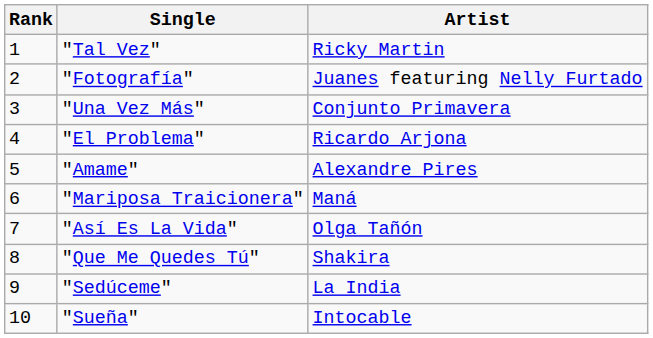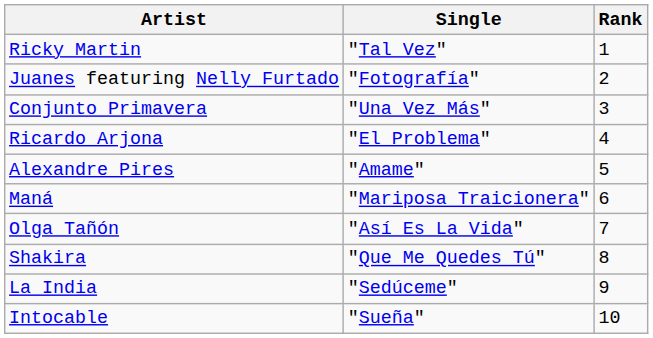 <table class="wikitable sortable">
 <tr>
+<th>Artist</th>
+<th>Single</th>
 <th>Rank</th>
-<th>Single</th>
-<th>Artist</th>
 </tr>
 <tr>
+<td><a href='#'>Ricky Martin</a></td>
+<td>"<a href='#'>Tal Vez</a>"</td>
 <td>1</td>
-<td>"<a href='#'>Tal Vez</a>"</td>
-<td><a href='#'>Ricky Martin</a></td>
 </tr>
 <tr>
+<td><a href='#'>Juanes</a> featuring <a href='#'>Nelly Furtado</a></td>
+<td>"<a href='#'>Fotografía</a>"</td>
 <td>2</td>
-<td>"<a href='#'>Fotografía</a>"</td>
-<td><a href='#'>Juanes</a> featuring <a href='#'>Nelly Furtado</a></td>
 </tr>
 <tr>
+<td><a href='#'>Conjunto Primavera</a></td>
+<td>"<a href='#'>Una Vez Más</a>"</td>
 <td>3</td>
-<td>"<a href='#'>Una Vez Más</a>"</td>
-<td><a href='#'>Conjunto Primavera</a></td>
 </tr>
 <tr>
+<td><a href='#'>Ricardo Arjona</a></td>
+<td>"<a href='#'>El Problema</a>"</td>
 <td>4</td>
-<td>"<a href='#'>El Problema</a>"</td>
-<td><a href='#'>Ricardo Arjona</a></td>
 </tr>
 <tr>
+<td><a href='#'>Alexandre Pires</a></td>
+<td>"<a href='#'>Amame</a>"</td>
 <td>5</td>
-<td>"<a href='#'>Amame</a>"</td>
-<td><a href='#'>Alexandre Pires</a></td>
 </tr>
 <tr>
+<td><a href='#'>Maná</a></td>
+<td>"<a href='#'>Mariposa Traicionera</a>"</td>
 <td>6</td>
-<td>"<a href='#'>Mariposa Traicionera</a>"</td>
-<td><a href='#'>Maná</a></td>
 </tr>
 <tr>
+<td><a href='#'>Olga Tañón</a></td>
+<td>"<a href='#'>Así Es La Vida</a>"</td>
 <td>7</td>
-<td>"<a href='#'>Así Es La Vida</a>"</td>
-<td><a href='#'>Olga Tañón</a></td>
 </tr>
 <tr>
+<td><a href='#'>Shakira</a></td>
+<td>"<a href='#'>Que Me Quedes Tú</a>"</td>
 <td>8</td>
-<td>"<a href='#'>Que Me Quedes Tú</a>"</td>
-<td><a href='#'>Shakira</a></td>
 </tr>
 <tr>
+<td><a href='#'>La India</a></td>
+<td>"<a href='#'>Sedúceme</a>"</td>
 <td>9</td>
-<td>"<a href='#'>Sedúceme</a>"</td>
-<td><a href='#'>La India</a></td>
 </tr>
 <tr>
+<td><a href='#'>Intocable</a></td>
+<td>"<a href='#'>Sueña</a>"</td>
 <td>10</td>
-<td>"<a href='#'>Sueña</a>"</td>
-<td><a href='#'>Intocable</a></td>
 </tr>
 </table>
